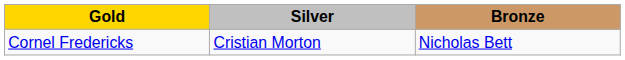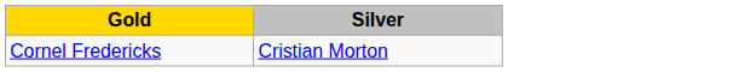 <table class="wikitable" style="text-align:left">
 <tr align="center">
 <td width=200 bgcolor=gold><strong>Gold</strong></td>
 <td width=200 bgcolor=silver><strong>Silver</strong></td>
-<td width=200 bgcolor=CC9966><strong>Bronze</strong></td>
 </tr>
 <tr>
 <td><a href='#'>Cornel Fredericks</a><br><em></em></td>
 <td><a href='#'>Cristian Morton</a><br><em></em></td>
-<td><a href='#'>Nicholas Bett</a><br><em></em></td>
 </tr>
 </table>
